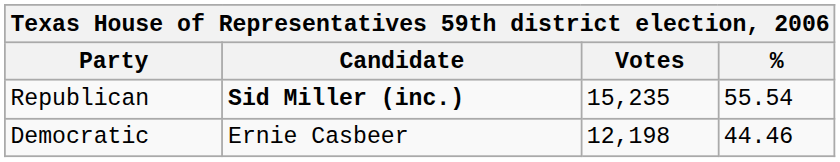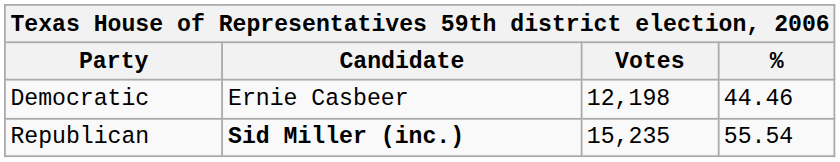 <table class="wikitable">
 <tr>
 <th colspan="4">Texas House of Representatives 59th district election, 2006</th>
 </tr>
 <tr>
 <th>Party</th>
 <th>Candidate</th>
 <th>Votes</th>
 <th>%</th>
 </tr>
 <tr>
+<td>Democratic</td>
+<td>Ernie Casbeer</td>
+<td>12,198</td>
+<td>44.46</td>
+</tr>
+<tr>
 <td>Republican</td>
 <td><strong>Sid Miller (inc.)</strong></td>
 <td>15,235</td>
 <td>55.54</td>
 </tr>
-<tr>
-<td>Democratic</td>
-<td>Ernie Casbeer</td>
-<td>12,198</td>
-<td>44.46</td>
-</tr>
 </table>
